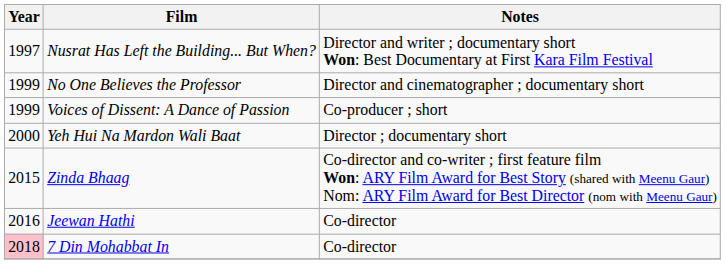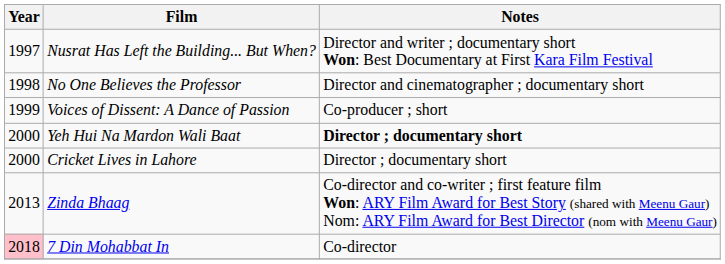 <table class="wikitable">
 <tr>
 <th>Year</th>
 <th>Film</th>
 <th>Notes</th>
 </tr>
 <tr>
 <td>1997</td>
 <td><em>Nusrat Has Left the Building... But When?</em></td>
 <td>Director and writer ; documentary short<br> <strong>Won</strong>: Best Documentary at First <a href='#'>Kara Film Festival</a></td>
 </tr>
 <tr>
-<td>1999</td>
+<td>1998</td>
 <td><em>No One Believes the Professor</em></td>
 <td>Director and cinematographer ; documentary short</td>
 </tr>
 <tr>
 <td>1999</td>
 <td><em>Voices of Dissent: A Dance of Passion</em></td>
 <td>Co-producer ; short</td>
 </tr>
 <tr>
 <td>2000</td>
 <td><em>Yeh Hui Na Mardon Wali Baat</em></td>
+<td><strong>Director ; documentary short</strong></td>
+</tr>
+<tr>
+<td>2000</td>
+<td><em>Cricket Lives in Lahore</em></td>
 <td>Director ; documentary short</td>
 </tr>
 <tr>
-<td>2015</td>
+<td>2013</td>
 <td><em><a href='#'>Zinda Bhaag</a></em></td>
 <td>Co-director and co-writer ; first feature film <br> <strong>Won</strong>: <a href='#'>ARY Film Award for Best Story</a> <small>(shared with <a href='#'>Meenu Gaur</a>)</small><br>Nom: <a href='#'>ARY Film Award for Best Director</a> <small>(nom with <a href='#'>Meenu Gaur</a>)</small></td>
-</tr>
-<tr>
-<td>2016</td>
-<td><em><a href='#'>Jeewan Hathi</a></em></td>
-<td>Co-director</td>
 </tr>
 <tr>
 <td style="background: pink;">2018</td>
 <td><em><a href='#'>7 Din Mohabbat In</a></em></td>
 <td>Co-director</td>
 </tr>
 <tr>
 </tr>
 </table>
